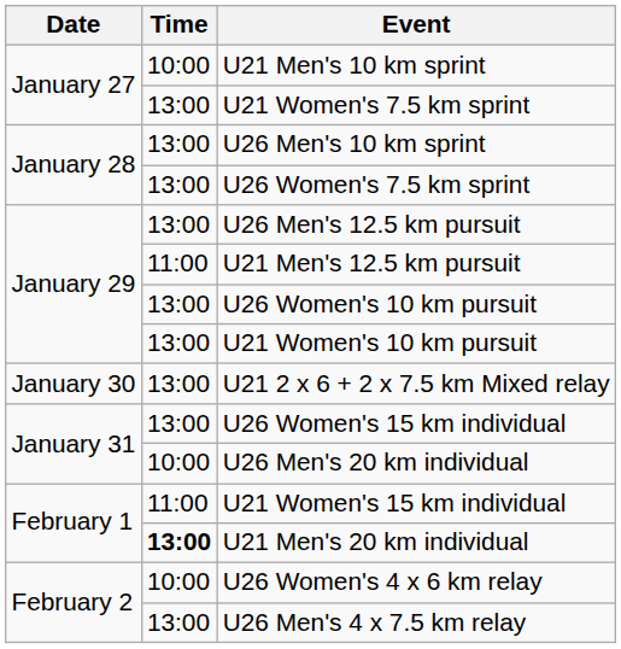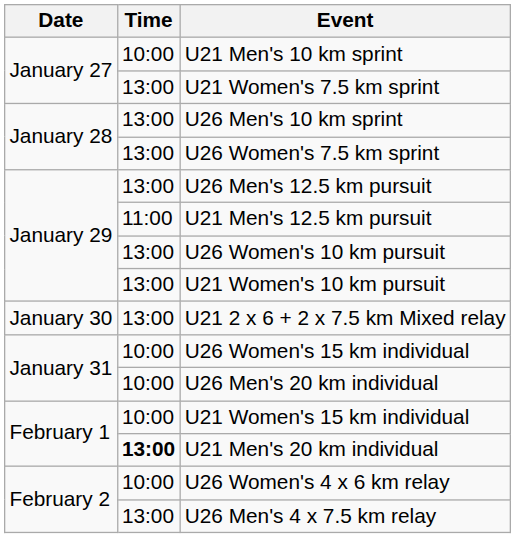 <table class="wikitable">
 <tr>
 <th>Date</th>
 <th>Time</th>
 <th>Event</th>
 </tr>
 <tr>
 <td rowspan=2>January 27</td>
 <td>10:00</td>
 <td>U21 Men's 10 km sprint</td>
 </tr>
 <tr>
 <td>13:00</td>
 <td>U21 Women's 7.5 km sprint</td>
 </tr>
 <tr>
 <td rowspan=2>January 28</td>
 <td>13:00</td>
 <td>U26 Men's 10 km sprint</td>
 </tr>
 <tr>
 <td>13:00</td>
 <td>U26 Women's 7.5 km sprint</td>
 </tr>
 <tr>
 <td rowspan=4>January 29</td>
 <td>13:00</td>
 <td>U26 Men's 12.5 km pursuit</td>
 </tr>
 <tr>
 <td>11:00</td>
 <td>U21 Men's 12.5 km pursuit</td>
 </tr>
 <tr>
 <td>13:00</td>
 <td>U26 Women's 10 km pursuit</td>
 </tr>
 <tr>
 <td>13:00</td>
 <td>U21 Women's 10 km pursuit</td>
 </tr>
 <tr>
 <td>January 30</td>
 <td>13:00</td>
 <td>U21 2 x 6 + 2 x 7.5 km Mixed relay</td>
 </tr>
 <tr>
 <td rowspan=2>January 31</td>
-<td>13:00</td>
+<td>10:00</td>
 <td>U26 Women's 15 km individual</td>
 </tr>
 <tr>
 <td>10:00</td>
 <td>U26 Men's 20 km individual</td>
 </tr>
 <tr>
 <td rowspan=2>February 1</td>
-<td>11:00</td>
+<td>10:00</td>
 <td>U21 Women's 15 km individual</td>
 </tr>
 <tr>
 <td><strong>13:00</strong></td>
 <td>U21 Men's 20 km individual</td>
 </tr>
 <tr>
 <td rowspan=2>February 2</td>
 <td>10:00</td>
 <td>U26 Women's 4 x 6 km relay</td>
 </tr>
 <tr>
 <td>13:00</td>
 <td>U26 Men's 4 x 7.5 km relay</td>
 </tr>
 </table>
